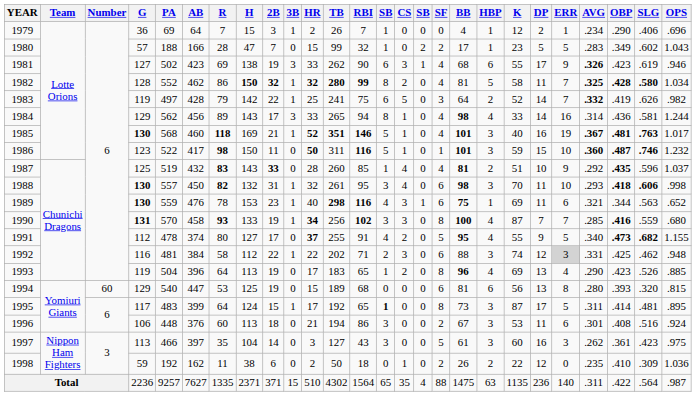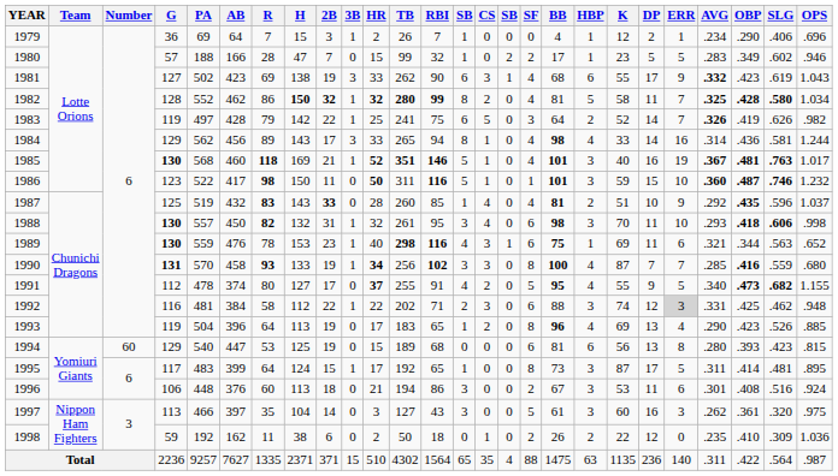 <table class="wikitable" style="text-align:center; padding: 1px;">
 <tr>
 <th>YEAR</th>
 <th><a href='#'>Team</a></th>
 <th><a href='#'>Number</a></th>
 <th><a href='#'>G</a></th>
 <th><a href='#'>PA</a></th>
 <th><a href='#'>AB</a></th>
 <th><a href='#'>R</a></th>
 <th><a href='#'>H</a></th>
 <th><a href='#'>2B</a></th>
 <th><a href='#'>3B</a></th>
 <th><a href='#'>HR</a></th>
 <th><a href='#'>TB</a></th>
 <th><a href='#'>RBI</a></th>
 <th><a href='#'>SB</a></th>
 <th><a href='#'>CS</a></th>
 <th><a href='#'>SB</a></th>
 <th><a href='#'>SF</a></th>
 <th><a href='#'>BB</a></th>
 <th><a href='#'>HBP</a></th>
 <th><a href='#'>K</a></th>
 <th><a href='#'>DP</a></th>
 <th><a href='#'>ERR</a></th>
 <th><a href='#'>AVG</a></th>
 <th><a href='#'>OBP</a></th>
 <th><a href='#'>SLG</a></th>
 <th><a href='#'>OPS</a></th>
 </tr>
 <tr>
 <td>1979</td>
 <td rowspan="8" style="text-align:center;"><a href='#'>Lotte Orions</a></td>
 <td rowspan="15" style="text-align:center;">6</td>
 <td>36</td>
 <td>69</td>
 <td>64</td>
 <td>7</td>
 <td>15</td>
 <td>3</td>
 <td>1</td>
 <td>2</td>
 <td>26</td>
 <td>7</td>
 <td>1</td>
 <td>0</td>
 <td>0</td>
 <td>0</td>
 <td>4</td>
 <td>1</td>
 <td>12</td>
 <td>2</td>
 <td>1</td>
 <td>.234</td>
 <td>.290</td>
 <td>.406</td>
 <td>.696</td>
 </tr>
 <tr>
 <td>1980</td>
 <td>57</td>
 <td>188</td>
 <td>166</td>
 <td>28</td>
 <td>47</td>
 <td>7</td>
 <td>0</td>
 <td>15</td>
 <td>99</td>
 <td>32</td>
 <td>1</td>
 <td>0</td>
 <td>2</td>
 <td>2</td>
 <td>17</td>
 <td>1</td>
 <td>23</td>
 <td>5</td>
 <td>5</td>
 <td>.283</td>
 <td>.349</td>
 <td>.602</td>
-<td>1.043</td>
+<td>.946</td>
 </tr>
 <tr>
 <td>1981</td>
 <td>127</td>
 <td>502</td>
 <td>423</td>
 <td>69</td>
 <td>138</td>
 <td>19</td>
 <td>3</td>
 <td>33</td>
 <td>262</td>
 <td>90</td>
 <td>6</td>
 <td>3</td>
 <td>1</td>
 <td>4</td>
 <td>68</td>
 <td>6</td>
 <td>55</td>
 <td>17</td>
 <td>9</td>
-<td><strong>.326</strong></td>
+<td><strong>.332</strong></td>
 <td>.423</td>
 <td>.619</td>
-<td>.946</td>
+<td>1.043</td>
 </tr>
 <tr>
 <td>1982</td>
 <td>128</td>
 <td>552</td>
 <td>462</td>
 <td>86</td>
 <td><strong>150</strong></td>
 <td><strong>32</strong></td>
 <td>1</td>
 <td><strong>32</strong></td>
 <td><strong>280</strong></td>
 <td><strong>99</strong></td>
 <td>8</td>
 <td>2</td>
 <td>0</td>
 <td>4</td>
 <td>81</td>
 <td>5</td>
 <td>58</td>
 <td>11</td>
 <td>7</td>
 <td><strong>.325</strong></td>
 <td><strong>.428</strong></td>
 <td><strong>.580</strong></td>
 <td>1.034</td>
 </tr>
 <tr>
 <td>1983</td>
 <td>119</td>
 <td>497</td>
 <td>428</td>
 <td>79</td>
 <td>142</td>
 <td>22</td>
 <td>1</td>
 <td>25</td>
 <td>241</td>
 <td>75</td>
 <td>6</td>
 <td>5</td>
 <td>0</td>
 <td>3</td>
 <td>64</td>
 <td>2</td>
 <td>52</td>
 <td>14</td>
 <td>7</td>
-<td><strong>.332</strong></td>
+<td><strong>.326</strong></td>
 <td>.419</td>
 <td>.626</td>
 <td>.982</td>
 </tr>
 <tr>
 <td>1984</td>
 <td>129</td>
 <td>562</td>
 <td>456</td>
 <td>89</td>
 <td>143</td>
 <td>17</td>
 <td>3</td>
 <td>33</td>
 <td>265</td>
 <td>94</td>
 <td>8</td>
 <td>1</td>
 <td>0</td>
 <td>4</td>
 <td><strong>98</strong></td>
 <td>4</td>
 <td>33</td>
 <td>14</td>
 <td>16</td>
 <td>.314</td>
 <td>.436</td>
 <td>.581</td>
 <td>1.244</td>
 </tr>
 <tr>
 <td>1985</td>
 <td><strong>130</strong></td>
 <td>568</td>
 <td>460</td>
 <td><strong>118</strong></td>
 <td>169</td>
 <td>21</td>
 <td>1</td>
 <td><strong>52</strong></td>
 <td><strong>351</strong></td>
 <td><strong>146</strong></td>
 <td>5</td>
 <td>1</td>
 <td>0</td>
 <td>4</td>
 <td><strong>101</strong></td>
 <td>3</td>
 <td>40</td>
 <td>16</td>
 <td>19</td>
 <td><strong>.367</strong></td>
 <td><strong>.481</strong></td>
 <td><strong>.763</strong></td>
 <td>1.017</td>
 </tr>
 <tr>
 <td>1986</td>
 <td>123</td>
 <td>522</td>
 <td>417</td>
 <td><strong>98</strong></td>
 <td>150</td>
 <td>11</td>
 <td>0</td>
 <td><strong>50</strong></td>
 <td>311</td>
 <td><strong>116</strong></td>
 <td>5</td>
 <td>1</td>
 <td>0</td>
 <td>1</td>
 <td><strong>101</strong></td>
 <td>3</td>
 <td>59</td>
 <td>15</td>
 <td>10</td>
 <td><strong>.360</strong></td>
 <td><strong>.487</strong></td>
 <td><strong>.746</strong></td>
 <td>1.232</td>
 </tr>
 <tr>
 <td>1987</td>
 <td rowspan="7" style="text-align:center;"><a href='#'>Chunichi Dragons</a></td>
 <td>125</td>
 <td>519</td>
 <td>432</td>
 <td><strong>83</strong></td>
 <td>143</td>
 <td><strong>33</strong></td>
 <td>0</td>
 <td>28</td>
 <td>260</td>
 <td>85</td>
 <td>1</td>
 <td>4</td>
 <td>0</td>
 <td>4</td>
 <td><strong>81</strong></td>
 <td>2</td>
 <td>51</td>
 <td>10</td>
 <td>9</td>
 <td>.292</td>
 <td><strong>.435</strong></td>
 <td>.596</td>
 <td>1.037</td>
 </tr>
 <tr>
 <td>1988</td>
 <td><strong>130</strong></td>
 <td>557</td>
 <td>450</td>
 <td><strong>82</strong></td>
 <td>132</td>
 <td>31</td>
 <td>1</td>
 <td>32</td>
 <td>261</td>
 <td>95</td>
 <td>3</td>
 <td>4</td>
 <td>0</td>
 <td>6</td>
 <td><strong>98</strong></td>
 <td>3</td>
 <td>70</td>
 <td>11</td>
 <td>10</td>
 <td>.293</td>
 <td><strong>.418</strong></td>
 <td><strong>.606</strong></td>
 <td>.998</td>
 </tr>
 <tr>
 <td>1989</td>
 <td><strong>130</strong></td>
 <td>559</td>
 <td>476</td>
 <td>78</td>
 <td>153</td>
 <td>23</td>
 <td>1</td>
 <td>40</td>
 <td><strong>298</strong></td>
 <td><strong>116</strong></td>
 <td>4</td>
 <td>3</td>
 <td>1</td>
 <td>6</td>
 <td><strong>75</strong></td>
 <td>1</td>
 <td>69</td>
 <td>11</td>
 <td>6</td>
 <td>.321</td>
 <td>.344</td>
 <td>.563</td>
 <td>.652</td>
 </tr>
 <tr>
 <td>1990</td>
 <td><strong>131</strong></td>
 <td>570</td>
 <td>458</td>
 <td><strong>93</strong></td>
 <td>133</td>
 <td>19</td>
 <td>1</td>
 <td><strong>34</strong></td>
 <td>256</td>
 <td><strong>102</strong></td>
 <td>3</td>
 <td>3</td>
 <td>0</td>
 <td>8</td>
 <td><strong>100</strong></td>
 <td>4</td>
 <td>87</td>
 <td>7</td>
 <td>7</td>
 <td>.285</td>
 <td><strong>.416</strong></td>
 <td>.559</td>
 <td>.680</td>
 </tr>
 <tr>
 <td>1991</td>
 <td>112</td>
 <td>478</td>
 <td>374</td>
 <td>80</td>
 <td>127</td>
 <td>17</td>
 <td>0</td>
 <td><strong>37</strong></td>
 <td>255</td>
 <td>91</td>
 <td>4</td>
 <td>2</td>
 <td>0</td>
 <td>5</td>
 <td><strong>95</strong></td>
 <td>4</td>
 <td>55</td>
 <td>9</td>
 <td>5</td>
 <td>.340</td>
 <td><strong>.473</strong></td>
 <td><strong>.682</strong></td>
 <td>1.155</td>
 </tr>
 <tr>
 <td>1992</td>
 <td>116</td>
 <td>481</td>
 <td>384</td>
 <td>58</td>
 <td>112</td>
 <td>22</td>
 <td>1</td>
 <td>22</td>
 <td>202</td>
 <td>71</td>
 <td>2</td>
 <td>3</td>
 <td>0</td>
 <td>6</td>
 <td>88</td>
 <td>3</td>
 <td>74</td>
 <td>12</td>
 <td style="background: lightgrey;">3</td>
 <td>.331</td>
 <td>.425</td>
 <td>.462</td>
 <td>.948</td>
 </tr>
 <tr>
 <td>1993</td>
 <td>119</td>
 <td>504</td>
 <td>396</td>
 <td>64</td>
 <td>113</td>
 <td>19</td>
 <td>0</td>
 <td>17</td>
 <td>183</td>
 <td>65</td>
 <td>1</td>
 <td>2</td>
 <td>0</td>
 <td>8</td>
 <td><strong>96</strong></td>
 <td>4</td>
 <td>69</td>
 <td>13</td>
 <td>4</td>
 <td>.290</td>
 <td>.423</td>
 <td>.526</td>
 <td>.885</td>
 </tr>
 <tr>
 <td>1994</td>
 <td rowspan="3" style="text-align:center;"><a href='#'>Yomiuri Giants</a></td>
 <td style="text-align:center;">60</td>
 <td>129</td>
 <td>540</td>
 <td>447</td>
 <td>53</td>
 <td>125</td>
 <td>19</td>
 <td>0</td>
 <td>15</td>
 <td>189</td>
 <td>68</td>
 <td>0</td>
 <td>0</td>
 <td>0</td>
 <td>6</td>
 <td>81</td>
 <td>6</td>
 <td>56</td>
 <td>13</td>
 <td>8</td>
 <td>.280</td>
 <td>.393</td>
-<td>.320</td>
+<td>.423</td>
 <td>.815</td>
 </tr>
 <tr>
 <td>1995</td>
 <td rowspan="2" style="text-align:center;">6</td>
 <td>117</td>
 <td>483</td>
 <td>399</td>
 <td>64</td>
 <td>124</td>
 <td>15</td>
 <td>1</td>
 <td>17</td>
 <td>192</td>
 <td>65</td>
-<td><strong>1</strong></td>
+<td>1</td>
 <td>0</td>
 <td>0</td>
 <td>8</td>
 <td>73</td>
 <td>3</td>
 <td>87</td>
 <td>17</td>
 <td>5</td>
 <td>.311</td>
 <td>.414</td>
 <td>.481</td>
 <td>.895</td>
 </tr>
 <tr>
 <td>1996</td>
 <td>106</td>
 <td>448</td>
 <td>376</td>
 <td>60</td>
 <td>113</td>
 <td>18</td>
 <td>0</td>
 <td>21</td>
 <td>194</td>
 <td>86</td>
 <td>3</td>
 <td>0</td>
 <td>0</td>
 <td>2</td>
 <td>67</td>
 <td>3</td>
 <td>53</td>
 <td>11</td>
 <td>6</td>
 <td>.301</td>
 <td>.408</td>
 <td>.516</td>
 <td>.924</td>
 </tr>
 <tr>
 <td>1997</td>
 <td rowspan="2" style="text-align:center;"><a href='#'>Nippon Ham Fighters</a></td>
 <td rowspan="2" style="text-align:center;">3</td>
 <td>113</td>
 <td>466</td>
 <td>397</td>
 <td>35</td>
 <td>104</td>
 <td>14</td>
 <td>0</td>
 <td>3</td>
 <td>127</td>
 <td>43</td>
 <td>3</td>
 <td>0</td>
 <td>0</td>
 <td>5</td>
 <td>61</td>
 <td>3</td>
 <td>60</td>
 <td>16</td>
 <td>3</td>
 <td>.262</td>
 <td>.361</td>
-<td>.423</td>
+<td>.320</td>
 <td>.975</td>
 </tr>
 <tr>
 <td>1998</td>
 <td>59</td>
 <td>192</td>
 <td>162</td>
 <td>11</td>
 <td>38</td>
 <td>6</td>
 <td>0</td>
 <td>2</td>
 <td>50</td>
 <td>18</td>
 <td>0</td>
 <td>1</td>
 <td>0</td>
 <td>2</td>
 <td>26</td>
 <td>2</td>
 <td>22</td>
 <td>12</td>
 <td>0</td>
 <td>.235</td>
 <td>.410</td>
 <td>.309</td>
 <td>1.036</td>
 </tr>
 <tr>
 <th colspan="3">Total</th>
 <td>2236</td>
 <td>9257</td>
 <td>7627</td>
 <td>1335</td>
 <td>2371</td>
 <td>371</td>
 <td>15</td>
 <td>510</td>
 <td>4302</td>
 <td>1564</td>
 <td>65</td>
 <td>35</td>
 <td>4</td>
 <td>88</td>
 <td>1475</td>
 <td>63</td>
 <td>1135</td>
 <td>236</td>
 <td>140</td>
 <td>.311</td>
 <td>.422</td>
 <td>.564</td>
 <td>.987</td>
 </tr>
 </table>
